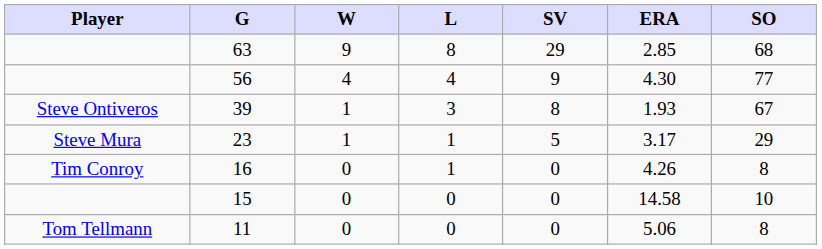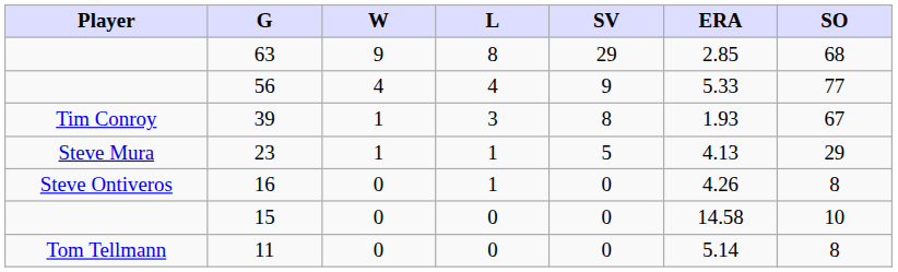 <table class="wikitable sortable">
 <tr>
 <th style="background:#ddf; width:16%;">Player</th>
 <th style="background:#ddf; width:9%;">G</th>
 <th style="background:#ddf; width:9%;">W</th>
 <th style="background:#ddf; width:9%;">L</th>
 <th style="background:#ddf; width:9%;">SV</th>
 <th style="background:#ddf; width:9%;">ERA</th>
 <th style="background:#ddf; width:9%;">SO</th>
 </tr>
 <tr style="text-align:center;">
 <td></td>
 <td>63</td>
 <td>9</td>
 <td>8</td>
 <td>29</td>
 <td>2.85</td>
 <td>68</td>
 </tr>
 <tr style="text-align:center;">
 <td></td>
 <td>56</td>
 <td>4</td>
 <td>4</td>
 <td>9</td>
-<td>4.30</td>
+<td>5.33</td>
 <td>77</td>
 </tr>
 <tr style="text-align:center;">
-<td><a href='#'>Steve Ontiveros</a></td>
+<td><a href='#'>Tim Conroy</a></td>
 <td>39</td>
 <td>1</td>
 <td>3</td>
 <td>8</td>
 <td>1.93</td>
 <td>67</td>
 </tr>
 <tr align=center>
 <td><a href='#'>Steve Mura</a></td>
 <td>23</td>
 <td>1</td>
 <td>1</td>
 <td>5</td>
-<td>3.17</td>
+<td>4.13</td>
 <td>29</td>
 </tr>
 <tr align=center>
-<td><a href='#'>Tim Conroy</a></td>
+<td><a href='#'>Steve Ontiveros</a></td>
 <td>16</td>
 <td>0</td>
 <td>1</td>
 <td>0</td>
 <td>4.26</td>
 <td>8</td>
 </tr>
 <tr align=center>
 <td></td>
 <td>15</td>
 <td>0</td>
 <td>0</td>
 <td>0</td>
 <td>14.58</td>
 <td>10</td>
 </tr>
 <tr align=center>
 <td><a href='#'>Tom Tellmann</a></td>
 <td>11</td>
 <td>0</td>
 <td>0</td>
 <td>0</td>
-<td>5.06</td>
+<td>5.14</td>
 <td>8</td>
 </tr>
 </table>
